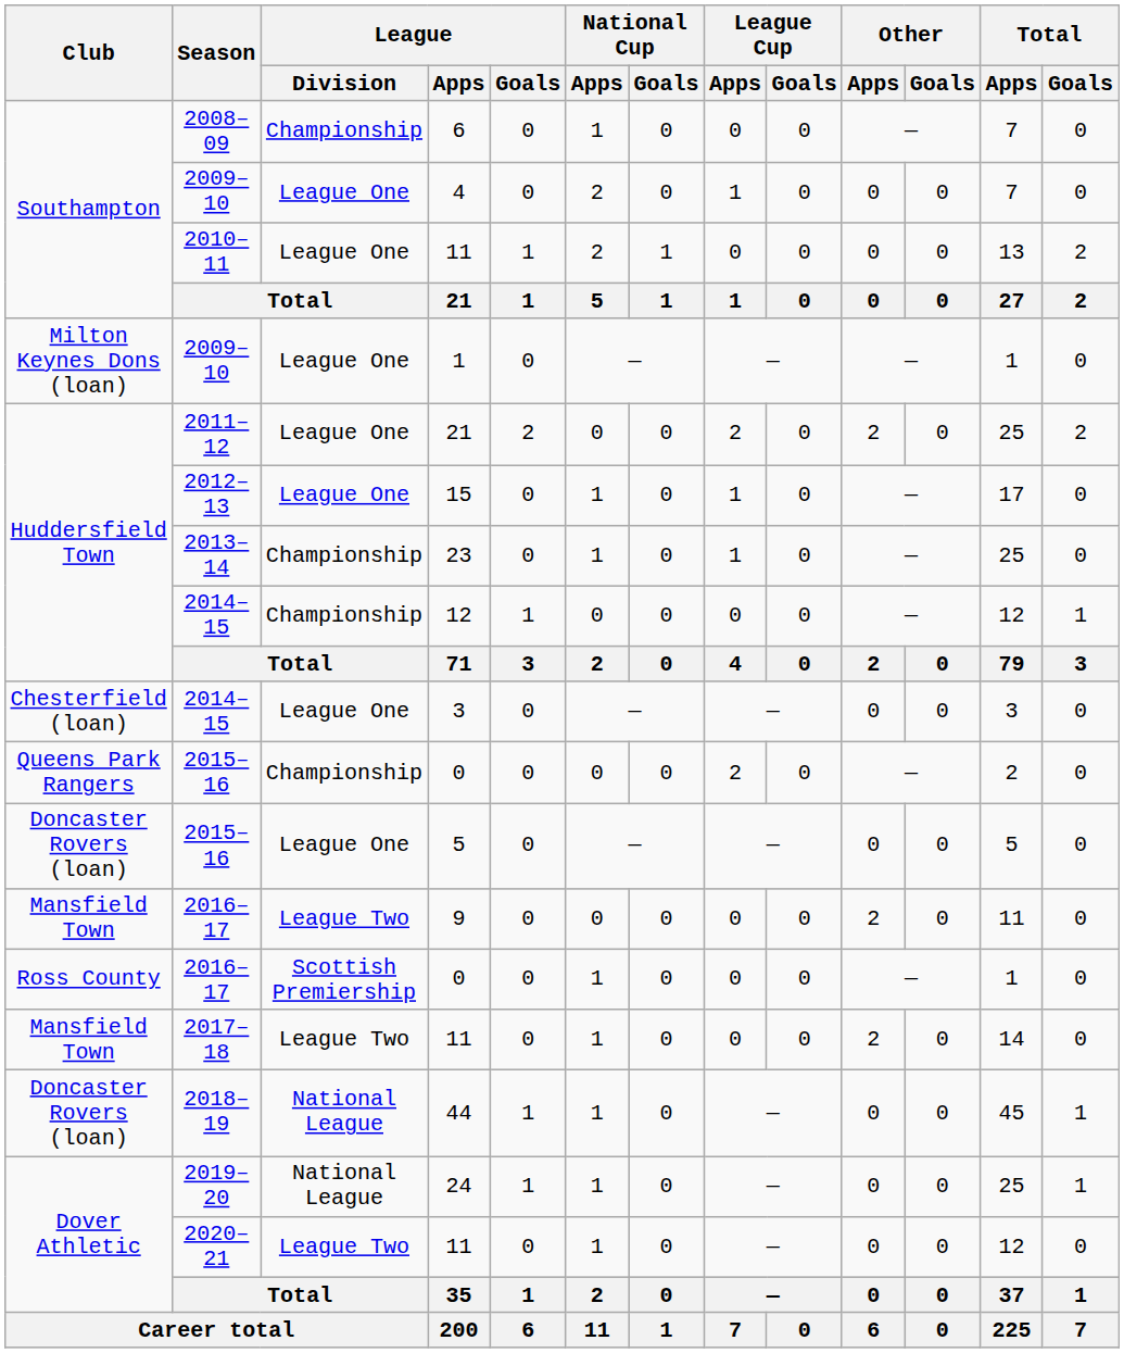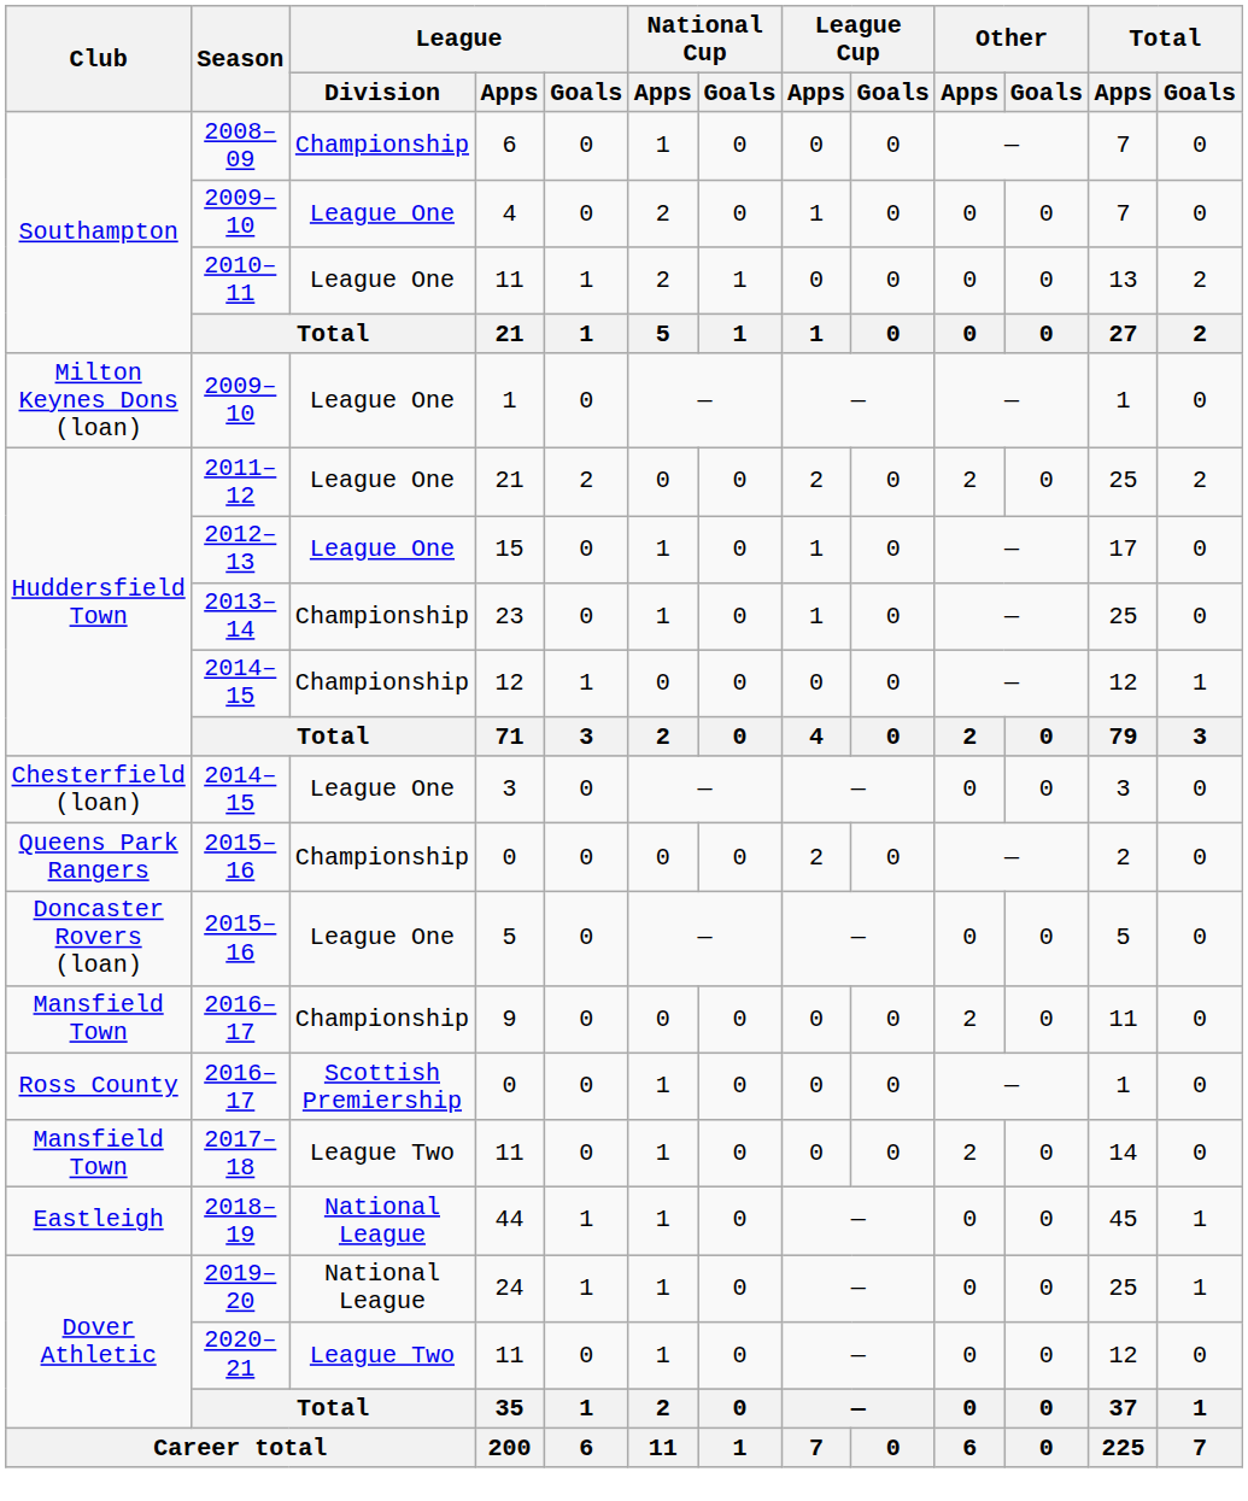 <table class="wikitable" style="text-align: center;">
 <tr>
 <th rowspan="2">Club</th>
 <th rowspan="2">Season</th>
 <th colspan="3">League</th>
 <th colspan="2">National Cup</th>
 <th colspan="2">League Cup</th>
 <th colspan="2">Other</th>
 <th colspan="2">Total</th>
 </tr>
 <tr>
 <th>Division</th>
 <th>Apps</th>
 <th>Goals</th>
 <th>Apps</th>
 <th>Goals</th>
 <th>Apps</th>
 <th>Goals</th>
 <th>Apps</th>
 <th>Goals</th>
 <th>Apps</th>
 <th>Goals</th>
 </tr>
 <tr>
 <td rowspan="4"><a href='#'>Southampton</a></td>
 <td><a href='#'>2008–09</a></td>
 <td><a href='#'>Championship</a></td>
 <td>6</td>
 <td>0</td>
 <td>1</td>
 <td>0</td>
 <td>0</td>
 <td>0</td>
 <td colspan="2">—</td>
 <td>7</td>
 <td>0</td>
 </tr>
 <tr>
 <td><a href='#'>2009–10</a></td>
 <td><a href='#'>League One</a></td>
 <td>4</td>
 <td>0</td>
 <td>2</td>
 <td>0</td>
 <td>1</td>
 <td>0</td>
 <td>0</td>
 <td>0</td>
 <td>7</td>
 <td>0</td>
 </tr>
 <tr>
 <td><a href='#'>2010–11</a></td>
 <td>League One</td>
 <td>11</td>
 <td>1</td>
 <td>2</td>
 <td>1</td>
 <td>0</td>
 <td>0</td>
 <td>0</td>
 <td>0</td>
 <td>13</td>
 <td>2</td>
 </tr>
 <tr>
 <th colspan="2">Total</th>
 <th>21</th>
 <th>1</th>
 <th>5</th>
 <th>1</th>
 <th>1</th>
 <th>0</th>
 <th>0</th>
 <th>0</th>
 <th>27</th>
 <th>2</th>
 </tr>
 <tr>
 <td><a href='#'>Milton Keynes Dons</a> (loan)</td>
 <td><a href='#'>2009–10</a></td>
 <td>League One</td>
 <td>1</td>
 <td>0</td>
 <td colspan="2">—</td>
 <td colspan="2">—</td>
 <td colspan="2">—</td>
 <td>1</td>
 <td>0</td>
 </tr>
 <tr>
 <td rowspan="5"><a href='#'>Huddersfield Town</a></td>
 <td><a href='#'>2011–12</a></td>
 <td>League One</td>
 <td>21</td>
 <td>2</td>
 <td>0</td>
 <td>0</td>
 <td>2</td>
 <td>0</td>
 <td>2</td>
 <td>0</td>
 <td>25</td>
 <td>2</td>
 </tr>
 <tr>
 <td><a href='#'>2012–13</a></td>
 <td><a href='#'>League One</a></td>
 <td>15</td>
 <td>0</td>
 <td>1</td>
 <td>0</td>
 <td>1</td>
 <td>0</td>
 <td colspan="2">—</td>
 <td>17</td>
 <td>0</td>
 </tr>
 <tr>
 <td><a href='#'>2013–14</a></td>
 <td>Championship</td>
 <td>23</td>
 <td>0</td>
 <td>1</td>
 <td>0</td>
 <td>1</td>
 <td>0</td>
 <td colspan="2">—</td>
 <td>25</td>
 <td>0</td>
 </tr>
 <tr>
 <td><a href='#'>2014–15</a></td>
 <td>Championship</td>
 <td>12</td>
 <td>1</td>
 <td>0</td>
 <td>0</td>
 <td>0</td>
 <td>0</td>
 <td colspan="2">—</td>
 <td>12</td>
 <td>1</td>
 </tr>
 <tr>
 <th colspan="2">Total</th>
 <th>71</th>
 <th>3</th>
 <th>2</th>
 <th>0</th>
 <th>4</th>
 <th>0</th>
 <th>2</th>
 <th>0</th>
 <th>79</th>
 <th>3</th>
 </tr>
 <tr>
 <td><a href='#'>Chesterfield</a> (loan)</td>
 <td><a href='#'>2014–15</a></td>
 <td>League One</td>
 <td>3</td>
 <td>0</td>
 <td colspan="2">—</td>
 <td colspan="2">—</td>
 <td>0</td>
 <td>0</td>
 <td>3</td>
 <td>0</td>
 </tr>
 <tr>
 <td><a href='#'>Queens Park Rangers</a></td>
 <td><a href='#'>2015–16</a></td>
 <td>Championship</td>
 <td>0</td>
 <td>0</td>
 <td>0</td>
 <td>0</td>
 <td>2</td>
 <td>0</td>
 <td colspan="2">—</td>
 <td>2</td>
 <td>0</td>
 </tr>
 <tr>
 <td><a href='#'>Doncaster Rovers</a> (loan)</td>
 <td><a href='#'>2015–16</a></td>
 <td>League One</td>
 <td>5</td>
 <td>0</td>
 <td colspan="2">—</td>
 <td colspan="2">—</td>
 <td>0</td>
 <td>0</td>
 <td>5</td>
 <td>0</td>
 </tr>
 <tr>
 <td><a href='#'>Mansfield Town</a></td>
 <td><a href='#'>2016–17</a></td>
-<td><a href='#'>League Two</a></td>
+<td>Championship</td>
 <td>9</td>
 <td>0</td>
 <td>0</td>
 <td>0</td>
 <td>0</td>
 <td>0</td>
 <td>2</td>
 <td>0</td>
 <td>11</td>
 <td>0</td>
 </tr>
 <tr>
 <td><a href='#'>Ross County</a></td>
 <td><a href='#'>2016–17</a></td>
 <td><a href='#'>Scottish Premiership</a></td>
 <td>0</td>
 <td>0</td>
 <td>1</td>
 <td>0</td>
 <td>0</td>
 <td>0</td>
 <td colspan="2">—</td>
 <td>1</td>
 <td>0</td>
 </tr>
 <tr>
 <td><a href='#'>Mansfield Town</a></td>
 <td><a href='#'>2017–18</a></td>
 <td>League Two</td>
 <td>11</td>
 <td>0</td>
 <td>1</td>
 <td>0</td>
 <td>0</td>
 <td>0</td>
 <td>2</td>
 <td>0</td>
 <td>14</td>
 <td>0</td>
 </tr>
 <tr>
-<td><a href='#'>Doncaster Rovers</a> (loan)</td>
+<td><a href='#'>Eastleigh</a></td>
 <td><a href='#'>2018–19</a></td>
 <td><a href='#'>National League</a></td>
 <td>44</td>
 <td>1</td>
 <td>1</td>
 <td>0</td>
 <td colspan=2>—</td>
 <td>0</td>
 <td>0</td>
 <td>45</td>
 <td>1</td>
 </tr>
 <tr>
 <td rowspan="3"><a href='#'>Dover Athletic</a></td>
 <td><a href='#'>2019–20</a></td>
 <td>National League</td>
 <td>24</td>
 <td>1</td>
 <td>1</td>
 <td>0</td>
 <td colspan=2>—</td>
 <td>0</td>
 <td>0</td>
 <td>25</td>
 <td>1</td>
 </tr>
 <tr>
 <td><a href='#'>2020–21</a></td>
 <td><a href='#'>League Two</a></td>
 <td>11</td>
 <td>0</td>
 <td>1</td>
 <td>0</td>
 <td colspan="2">—</td>
 <td>0</td>
 <td>0</td>
 <td>12</td>
 <td>0</td>
 </tr>
 <tr>
 <th colspan="2">Total</th>
 <th>35</th>
 <th>1</th>
 <th>2</th>
 <th>0</th>
 <th colspan="2">—</th>
 <th>0</th>
 <th>0</th>
 <th>37</th>
 <th>1</th>
 </tr>
 <tr>
 <th colspan=3>Career total</th>
 <th>200</th>
 <th>6</th>
 <th>11</th>
 <th>1</th>
 <th>7</th>
 <th>0</th>
 <th>6</th>
 <th>0</th>
 <th>225</th>
 <th>7</th>
 </tr>
 </table>
